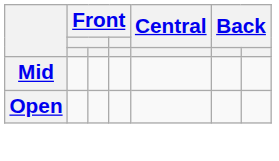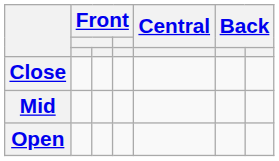 <table class="wikitable" style="text-align: center;">
 <tr>
 <th rowspan="3"></th>
 <th colspan="3"><a href='#'>Front</a></th>
 <th rowspan="2"><a href='#'>Central</a></th>
 <th rowspan="2" colspan="2"><a href='#'>Back</a></th>
 </tr>
 <tr>
 <th colspan="2"></th>
 <th></th>
 </tr>
 <tr>
 <th></th>
 <th></th>
 <th></th>
 <th></th>
 <th></th>
 <th></th>
 </tr>
 <tr>
+<th><a href='#'>Close</a></th>
+<td></td>
+<td></td>
+<td></td>
+<td></td>
+<td></td>
+<td></td>
+</tr>
+<tr>
 <th><a href='#'>Mid</a></th>
 <td></td>
 <td></td>
 <td></td>
 <td></td>
 <td></td>
 <td></td>
 </tr>
 <tr>
 <th><a href='#'>Open</a></th>
 <td></td>
 <td></td>
 <td></td>
 <td></td>
 <td></td>
 <td></td>
 </tr>
 </table>
